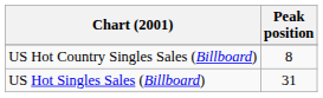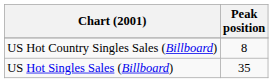 <table class="wikitable sortable">
 <tr>
 <th align="left">Chart (2001)</th>
 <th align="center">Peak<br>position</th>
 </tr>
 <tr>
 </tr>
 <tr>
 </tr>
 <tr>
 <td>US Hot Country Singles Sales (<em><a href='#'>Billboard</a></em>)</td>
 <td align="center">8</td>
 </tr>
 <tr>
 <td>US <a href='#'>Hot Singles Sales</a> (<em><a href='#'>Billboard</a></em>)</td>
-<td align="center">31</td>
+<td align="center">35</td>
 </tr>
 </table>
